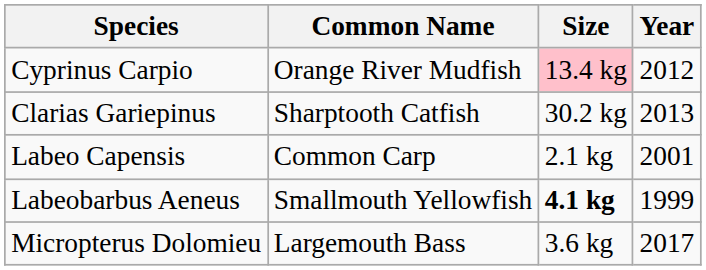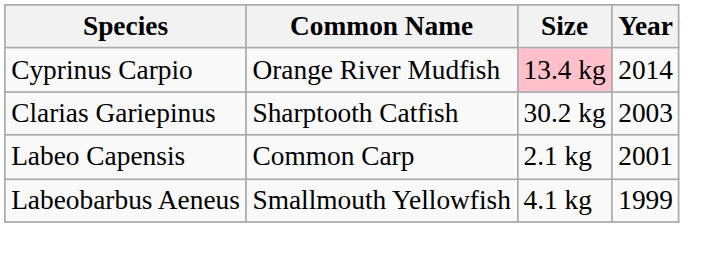 <table class="wikitable">
 <tr>
 <th>Species</th>
 <th>Common Name</th>
 <th>Size</th>
 <th>Year</th>
 </tr>
 <tr>
 <td>Cyprinus Carpio</td>
 <td>Orange River Mudfish</td>
 <td style="background: pink;">13.4 kg</td>
-<td>2012</td>
+<td>2014</td>
 </tr>
 <tr>
 <td>Clarias Gariepinus</td>
 <td>Sharptooth Catfish</td>
 <td>30.2 kg</td>
-<td>2013</td>
+<td>2003</td>
 </tr>
 <tr>
 <td>Labeo Capensis</td>
 <td>Common Carp</td>
 <td>2.1 kg</td>
 <td>2001</td>
 </tr>
 <tr>
 <td>Labeobarbus Aeneus</td>
 <td>Smallmouth Yellowfish</td>
-<td><strong>4.1 kg</strong></td>
+<td>4.1 kg</td>
 <td>1999</td>
 </tr>
-<tr>
-<td>Micropterus Dolomieu</td>
-<td>Largemouth Bass</td>
-<td>3.6 kg</td>
-<td>2017</td>
-</tr>
 </table>
